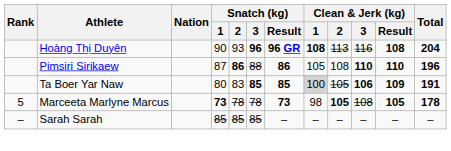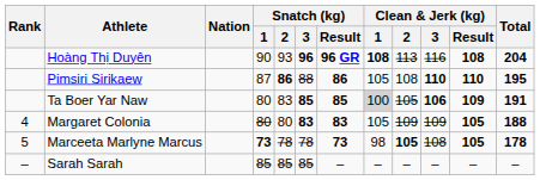 <table class="wikitable sortable" style="text-align:center;">
 <tr>
 <th rowspan=2>Rank</th>
 <th rowspan=2>Athlete</th>
 <th rowspan=2>Nation</th>
 <th colspan=4>Snatch (kg)</th>
 <th colspan=4>Clean & Jerk (kg)</th>
 <th rowspan=2>Total</th>
 </tr>
 <tr>
 <th>1</th>
 <th>2</th>
 <th>3</th>
 <th>Result</th>
 <th>1</th>
 <th>2</th>
 <th>3</th>
 <th>Result</th>
 </tr>
 <tr>
 <td></td>
 <td align=left><a href='#'>Hoàng Thị Duyên</a></td>
 <td align=left></td>
 <td>90</td>
 <td>93</td>
 <td><strong>96</strong></td>
 <td><strong>96</strong> <strong><a href='#'>GR</a></strong></td>
 <td><strong>108</strong></td>
 <td><s>113</s></td>
 <td><s>116</s></td>
 <td><strong>108</strong></td>
 <td><strong>204</strong></td>
 </tr>
 <tr>
 <td></td>
 <td align=left><a href='#'>Pimsiri Sirikaew</a></td>
 <td align=left></td>
 <td>87</td>
 <td><strong>86</strong></td>
 <td><s>88</s></td>
 <td><strong>86</strong></td>
 <td>105</td>
 <td>108</td>
 <td><strong>110</strong></td>
 <td><strong>110</strong></td>
-<td><strong>196</strong></td>
+<td><strong>195</strong></td>
 </tr>
 <tr>
 <td></td>
 <td align=left>Ta Boer Yar Naw</td>
 <td align=left></td>
 <td>80</td>
 <td>83</td>
 <td><strong>85</strong></td>
 <td><strong>85</strong></td>
 <td style="background: lightgrey;">100</td>
 <td><s>105</s></td>
 <td><strong>106</strong></td>
 <td><strong>109</strong></td>
 <td><strong>191</strong></td>
+</tr>
+<tr>
+<td>4</td>
+<td align=left>Margaret Colonia</td>
+<td align=left></td>
+<td><s>80</s></td>
+<td>80</td>
+<td><strong>83</strong></td>
+<td><strong>83</strong></td>
+<td>105</td>
+<td><s>109</s></td>
+<td><s>109</s></td>
+<td><strong>105</strong></td>
+<td><strong>188</strong></td>
 </tr>
 <tr>
 <td>5</td>
 <td align=left>Marceeta Marlyne Marcus</td>
 <td align=left></td>
 <td><strong>73</strong></td>
 <td><s>78</s></td>
 <td><s>78</s></td>
 <td><strong>73</strong></td>
 <td>98</td>
 <td><strong>105</strong></td>
 <td><s>108</s></td>
 <td><strong>105</strong></td>
 <td><strong>178</strong></td>
 </tr>
 <tr>
 <td>–</td>
 <td align=left>Sarah Sarah</td>
 <td align=left></td>
 <td><s>85</s></td>
 <td><s>85</s></td>
 <td><s>85</s></td>
 <td>–</td>
 <td>–</td>
 <td>–</td>
 <td>–</td>
 <td>–</td>
 <td>–</td>
 </tr>
 </table>
